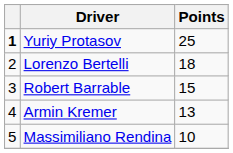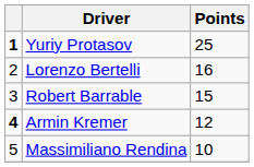 <table class="wikitable" style="font-size: 90%;">
 <tr>
 <th></th>
 <th>Driver</th>
 <th>Points</th>
 </tr>
 <tr>
 <td align="center"><strong>1</strong></td>
 <td> <a href='#'>Yuriy Protasov</a></td>
 <td align="left">25</td>
 </tr>
 <tr>
 <td align="center">2</td>
 <td> <a href='#'>Lorenzo Bertelli</a></td>
-<td align="left">18</td>
+<td align="left">16</td>
 </tr>
 <tr>
 <td align="center">3</td>
 <td> <a href='#'>Robert Barrable</a></td>
 <td align="left">15</td>
 </tr>
 <tr>
-<td align="center">4</td>
+<td align="center"><strong>4</strong></td>
 <td> <a href='#'>Armin Kremer</a></td>
-<td align="left">13</td>
+<td align="left">12</td>
 </tr>
 <tr>
 <td align="center">5</td>
 <td> <a href='#'>Massimiliano Rendina</a></td>
 <td align="left">10</td>
 </tr>
 <tr>
 </tr>
 </table>
